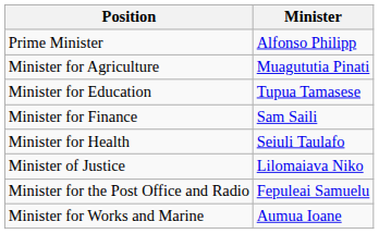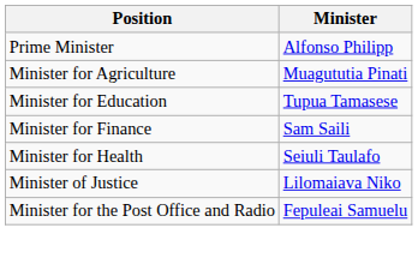 <table class=wikitable>
 <tr>
 <th>Position</th>
 <th>Minister</th>
 </tr>
 <tr>
 <td>Prime Minister</td>
 <td><a href='#'>Alfonso Philipp</a></td>
 </tr>
 <tr>
 <td>Minister for Agriculture</td>
 <td><a href='#'>Muagututia Pinati</a></td>
 </tr>
 <tr>
 <td>Minister for Education</td>
 <td><a href='#'>Tupua Tamasese</a></td>
 </tr>
 <tr>
 <td>Minister for Finance</td>
 <td><a href='#'>Sam Saili</a></td>
 </tr>
 <tr>
 <td>Minister for Health</td>
 <td><a href='#'>Seiuli Taulafo</a></td>
 </tr>
 <tr>
 <td>Minister of Justice</td>
 <td><a href='#'>Lilomaiava Niko</a></td>
 </tr>
 <tr>
 <td>Minister for the Post Office and Radio</td>
 <td><a href='#'>Fepuleai Samuelu</a></td>
 </tr>
-<tr>
-<td>Minister for Works and Marine</td>
-<td><a href='#'>Aumua Ioane</a></td>
-</tr>
 </table>
